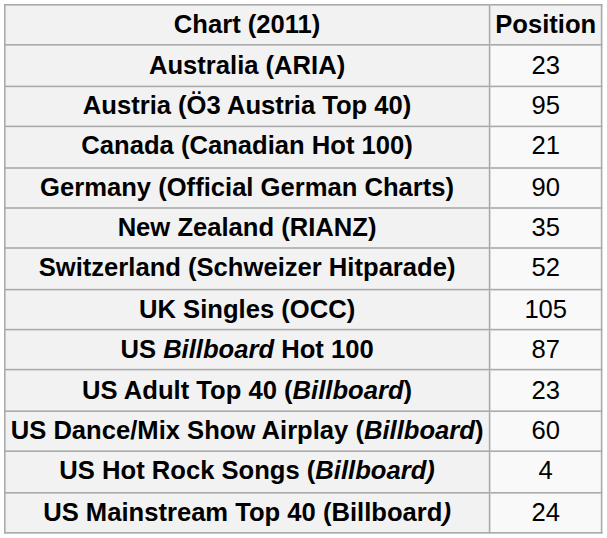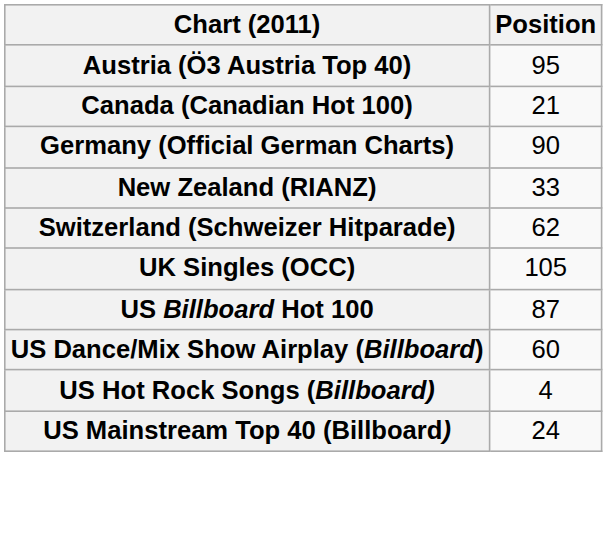 <table class="wikitable sortable plainrowheaders" style="text-align:center">
 <tr>
 <th scope="col">Chart (2011)</th>
 <th scope="col">Position</th>
-</tr>
-<tr>
-<th scope="row">Australia (ARIA)</th>
-<td style="text-align:center;">23</td>
 </tr>
 <tr>
 <th scope="row">Austria (Ö3 Austria Top 40)</th>
 <td style="text-align:center;">95</td>
 </tr>
 <tr>
 <th scope="row">Canada (Canadian Hot 100)</th>
 <td style="text-align:center;">21</td>
 </tr>
 <tr>
 <th scope="row">Germany (Official German Charts)</th>
 <td style="text-align:center;">90</td>
 </tr>
 <tr>
 <th scope="row">New Zealand (RIANZ)</th>
-<td style="text-align:center;">35</td>
+<td style="text-align:center;">33</td>
 </tr>
 <tr>
 <th scope="row">Switzerland (Schweizer Hitparade)</th>
-<td style="text-align:center;">52</td>
+<td style="text-align:center;">62</td>
 </tr>
 <tr>
 <th scope="row">UK Singles (OCC)</th>
 <td style="text-align:center;">105</td>
 </tr>
 <tr>
 <th scope="row">US <em>Billboard</em> Hot 100</th>
 <td style="text-align:center;">87</td>
-</tr>
-<tr>
-<th scope="row">US Adult Top 40 (<em>Billboard</em>)</th>
-<td style="text-align:center;">23</td>
 </tr>
 <tr>
 <th scope="row">US Dance/Mix Show Airplay (<em>Billboard</em>)</th>
 <td style="text-align:center;">60</td>
 </tr>
 <tr>
 <th scope="row">US Hot Rock Songs (<em>Billboard<strong>)</th>
 <td style="text-align:center;">4</td>
 </tr>
 <tr>
 <th scope="row">US Mainstream Top 40 (</em>Billboard<em>)</th>
 <td style="text-align:center;">24</td>
 </tr>
 </table>
